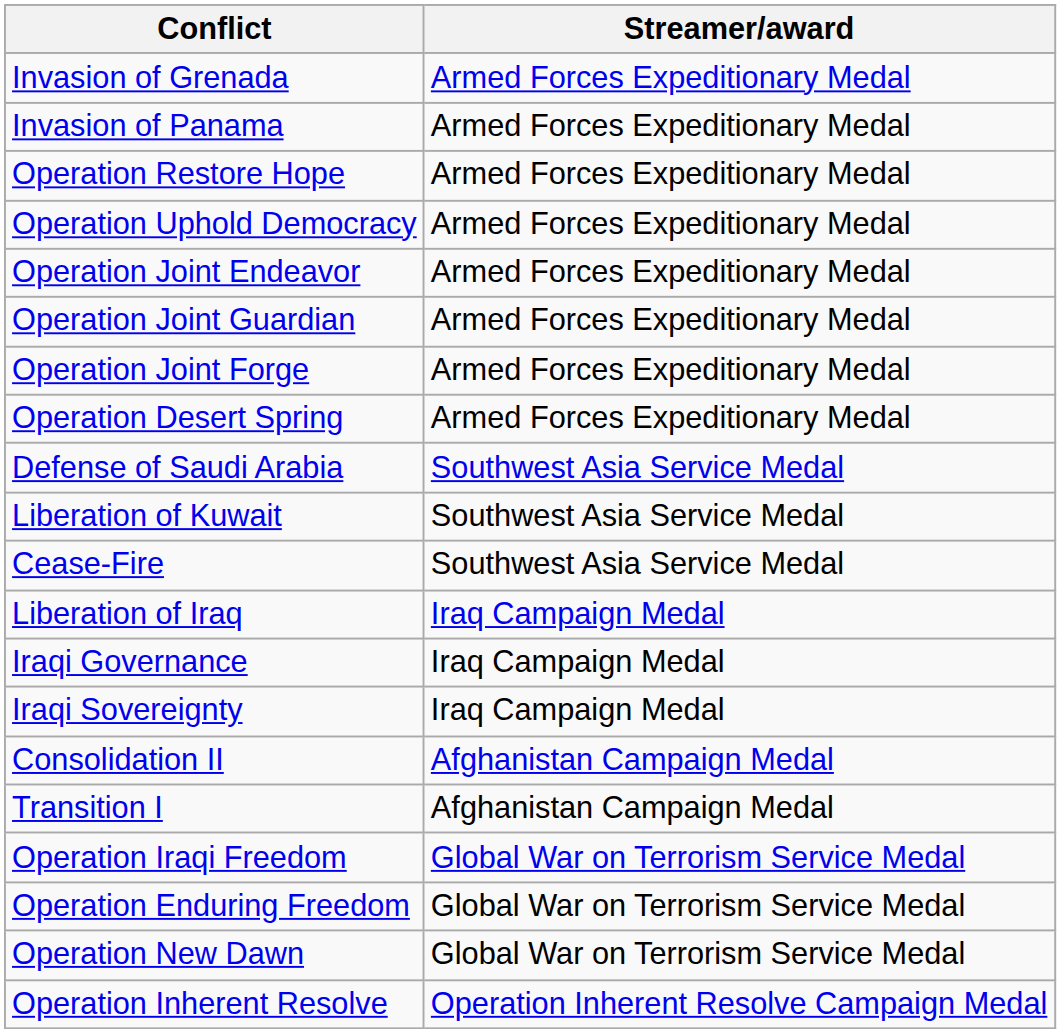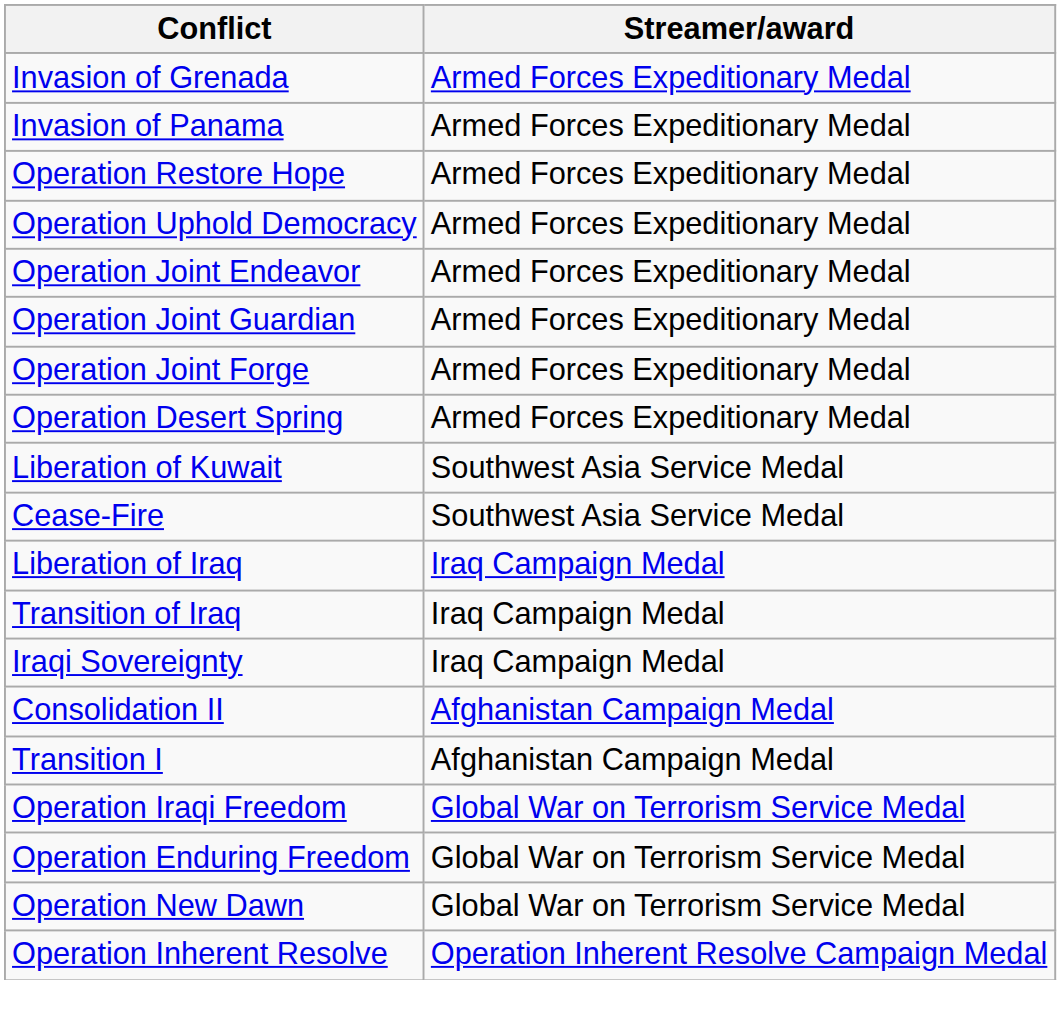 <table class="wikitable">
 <tr>
 <th>Conflict</th>
 <th>Streamer/award</th>
 </tr>
 <tr>
 <td><a href='#'>Invasion of Grenada</a></td>
 <td> <a href='#'>Armed Forces Expeditionary Medal</a></td>
 </tr>
 <tr>
 <td><a href='#'>Invasion of Panama</a></td>
 <td> Armed Forces Expeditionary Medal</td>
 </tr>
 <tr>
 <td><a href='#'>Operation Restore Hope</a></td>
 <td> Armed Forces Expeditionary Medal</td>
 </tr>
 <tr>
 <td><a href='#'>Operation Uphold Democracy</a></td>
 <td> Armed Forces Expeditionary Medal</td>
 </tr>
 <tr>
 <td><a href='#'>Operation Joint Endeavor</a></td>
 <td> Armed Forces Expeditionary Medal</td>
 </tr>
 <tr>
 <td><a href='#'>Operation Joint Guardian</a></td>
 <td> Armed Forces Expeditionary Medal</td>
 </tr>
 <tr>
 <td><a href='#'>Operation Joint Forge</a></td>
 <td> Armed Forces Expeditionary Medal</td>
 </tr>
 <tr>
 <td><a href='#'>Operation Desert Spring</a></td>
 <td> Armed Forces Expeditionary Medal</td>
 </tr>
 <tr>
-<td><a href='#'>Defense of Saudi Arabia</a></td>
-<td> <a href='#'>Southwest Asia Service Medal</a></td>
-</tr>
-<tr>
 <td><a href='#'>Liberation of Kuwait</a></td>
 <td> Southwest Asia Service Medal</td>
 </tr>
 <tr>
 <td><a href='#'>Cease-Fire</a></td>
 <td> Southwest Asia Service Medal</td>
 </tr>
 <tr>
 <td><a href='#'>Liberation of Iraq</a></td>
 <td> <a href='#'>Iraq Campaign Medal</a></td>
 </tr>
 <tr>
-<td><a href='#'>Iraqi Governance</a></td>
+<td><a href='#'>Transition of Iraq</a></td>
 <td> Iraq Campaign Medal</td>
 </tr>
 <tr>
 <td><a href='#'>Iraqi Sovereignty</a></td>
 <td> Iraq Campaign Medal</td>
 </tr>
 <tr>
 <td><a href='#'>Consolidation II</a></td>
 <td> <a href='#'>Afghanistan Campaign Medal</a></td>
 </tr>
 <tr>
 <td><a href='#'>Transition I</a></td>
 <td> Afghanistan Campaign Medal</td>
 </tr>
 <tr>
 <td><a href='#'>Operation Iraqi Freedom</a></td>
 <td> <a href='#'>Global War on Terrorism Service Medal</a></td>
 </tr>
 <tr>
 <td><a href='#'>Operation Enduring Freedom</a></td>
 <td> Global War on Terrorism Service Medal</td>
 </tr>
 <tr>
 <td><a href='#'>Operation New Dawn</a></td>
 <td> Global War on Terrorism Service Medal</td>
 </tr>
 <tr>
 <td><a href='#'>Operation Inherent Resolve</a></td>
 <td> <a href='#'>Operation Inherent Resolve Campaign Medal</a></td>
 </tr>
 </table>
